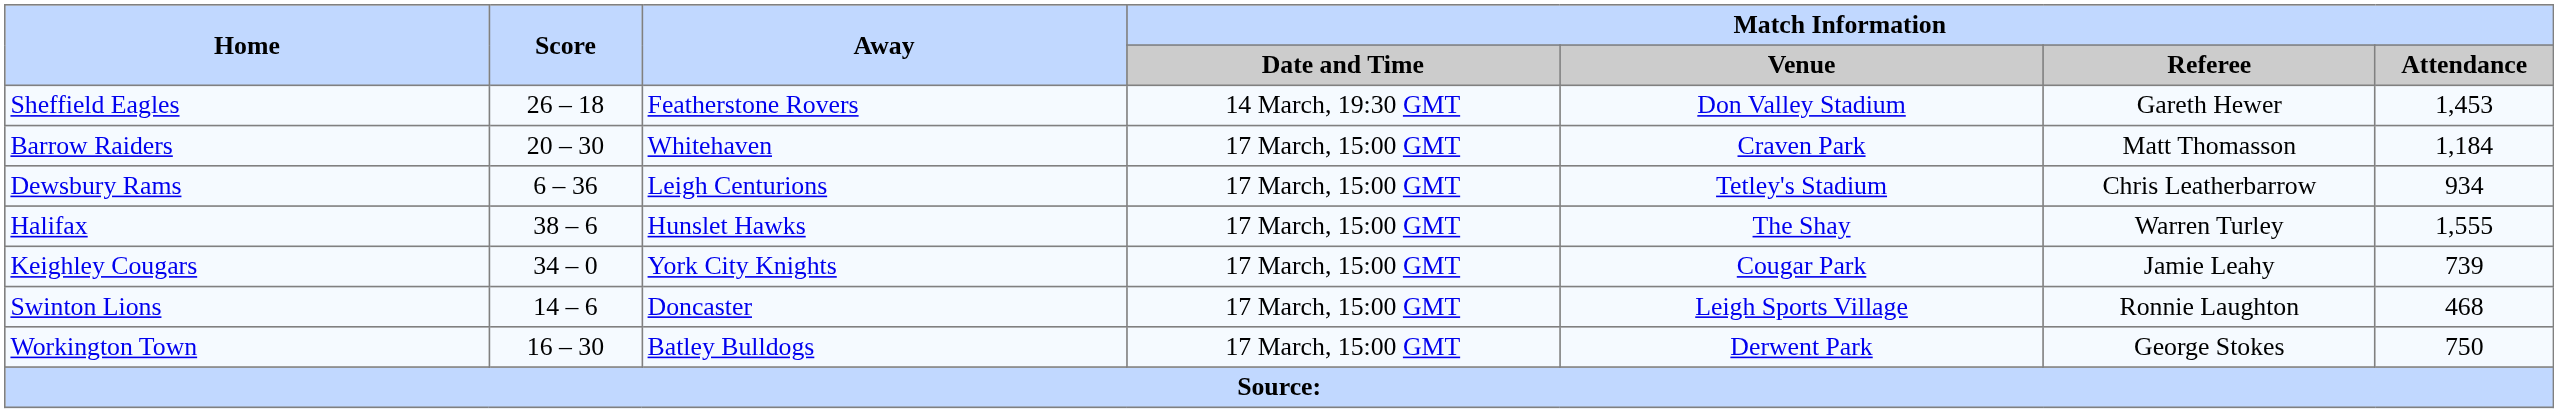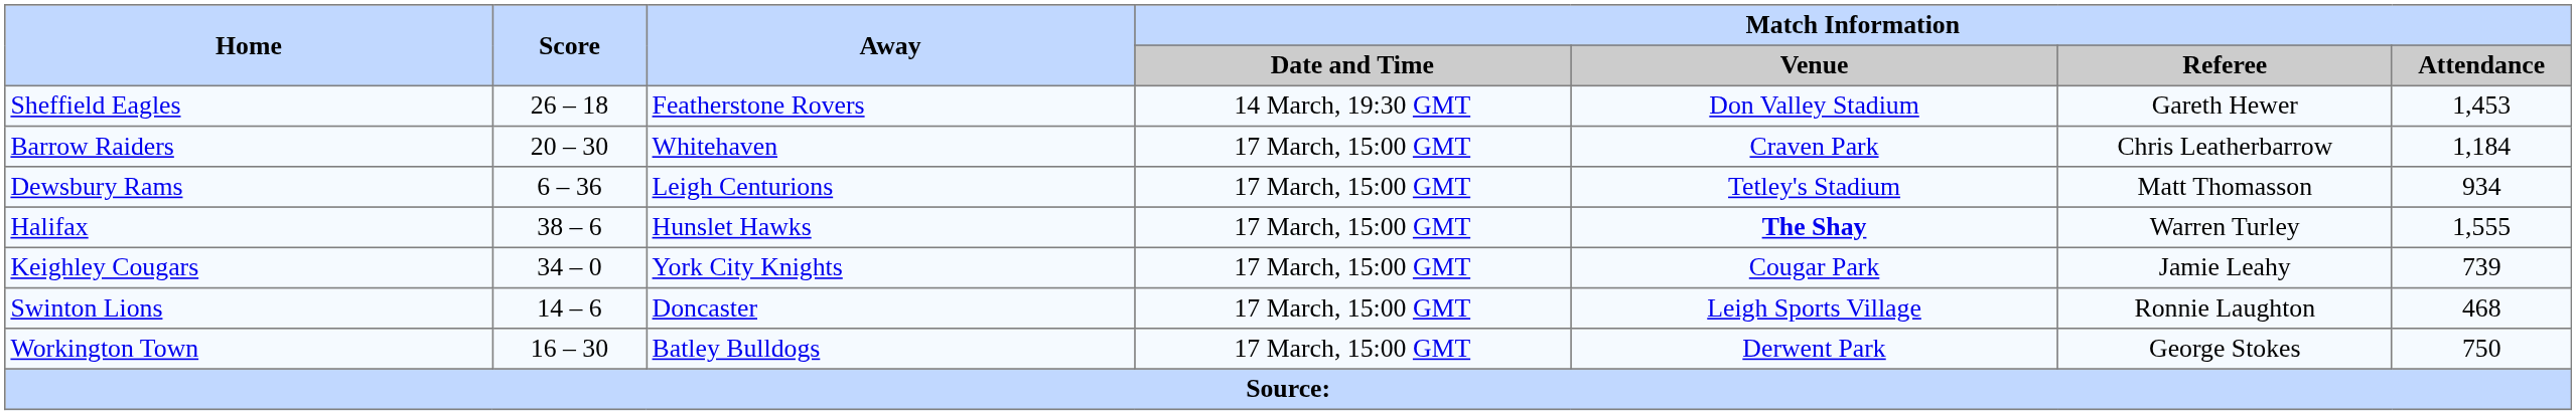 <table border="1" cellpadding="3" cellspacing="0" style="border-collapse:collapse; text-align:center; width:100%;">
 <tr style="background:#c1d8ff;">
 <th rowspan="2" style="width:19%;">Home</th>
 <th rowspan="2" style="width:6%;">Score</th>
 <th rowspan="2" style="width:19%;">Away</th>
 <th colspan=6>Match Information</th>
 </tr>
 <tr style="background:#ccc;">
 <th width=17%>Date and Time</th>
 <th width=19%>Venue</th>
 <th width=13%>Referee</th>
 <th width=7%>Attendance</th>
 </tr>
 <tr style="background:#f5faff;">
 <td align=left> <a href='#'>Sheffield Eagles</a></td>
 <td>26 – 18</td>
 <td align=left> <a href='#'>Featherstone Rovers</a></td>
 <td>14 March, 19:30 <a href='#'>GMT</a></td>
 <td><a href='#'>Don Valley Stadium</a></td>
 <td>Gareth Hewer</td>
 <td>1,453</td>
 </tr>
 <tr style="background:#f5faff;">
 <td align=left> <a href='#'>Barrow Raiders</a></td>
 <td>20 – 30</td>
 <td align=left> <a href='#'>Whitehaven</a></td>
 <td>17 March, 15:00 <a href='#'>GMT</a></td>
 <td><a href='#'>Craven Park</a></td>
-<td>Matt Thomasson</td>
+<td>Chris Leatherbarrow</td>
 <td>1,184</td>
 </tr>
 <tr style="background:#f5faff;">
 <td align=left> <a href='#'>Dewsbury Rams</a></td>
 <td>6 – 36</td>
 <td align=left> <a href='#'>Leigh Centurions</a></td>
 <td>17 March, 15:00 <a href='#'>GMT</a></td>
 <td><a href='#'>Tetley's Stadium</a></td>
-<td>Chris Leatherbarrow</td>
+<td>Matt Thomasson</td>
 <td>934</td>
 </tr>
 <tr style="background:#f5faff;">
 <td align=left> <a href='#'>Halifax</a></td>
 <td>38 – 6</td>
 <td align=left> <a href='#'>Hunslet Hawks</a></td>
 <td>17 March, 15:00 <a href='#'>GMT</a></td>
-<td><a href='#'>The Shay</a></td>
+<td><strong><a href='#'>The Shay</a></strong></td>
 <td>Warren Turley</td>
 <td>1,555</td>
 </tr>
 <tr style="background:#f5faff;">
 <td align=left> <a href='#'>Keighley Cougars</a></td>
 <td>34 – 0</td>
 <td align=left> <a href='#'>York City Knights</a></td>
 <td>17 March, 15:00 <a href='#'>GMT</a></td>
 <td><a href='#'>Cougar Park</a></td>
 <td>Jamie Leahy</td>
 <td>739</td>
 </tr>
 <tr style="background:#f5faff;">
 <td align=left> <a href='#'>Swinton Lions</a></td>
 <td>14 – 6</td>
 <td align=left> <a href='#'>Doncaster</a></td>
 <td>17 March, 15:00 <a href='#'>GMT</a></td>
 <td><a href='#'>Leigh Sports Village</a></td>
 <td>Ronnie Laughton</td>
 <td>468</td>
 </tr>
 <tr style="background:#f5faff;">
 <td align=left> <a href='#'>Workington Town</a></td>
 <td>16 – 30</td>
 <td align=left> <a href='#'>Batley Bulldogs</a></td>
 <td>17 March, 15:00 <a href='#'>GMT</a></td>
 <td><a href='#'>Derwent Park</a></td>
 <td>George Stokes</td>
 <td>750</td>
 </tr>
 <tr style="background:#c1d8ff;">
 <th colspan=12>Source:</th>
 </tr>
 </table>
